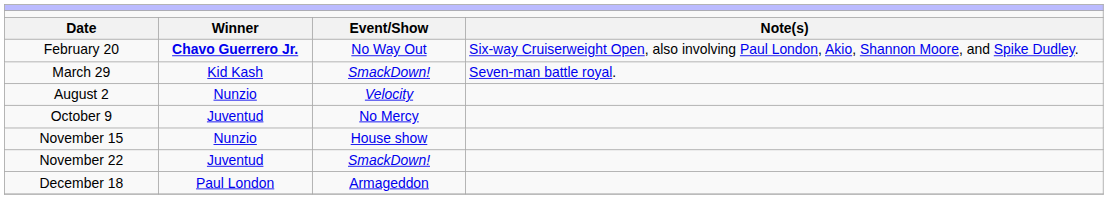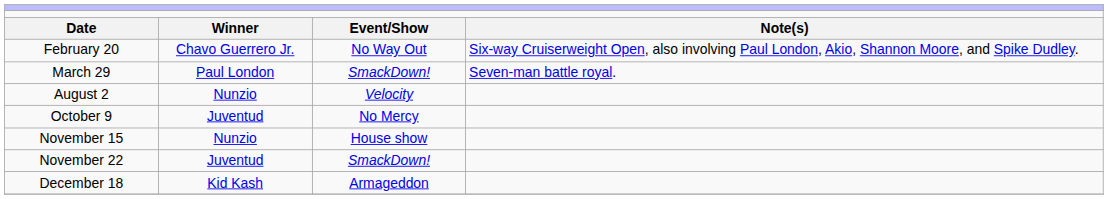 <table class="wikitable" style="text-align:center; width:100%;">
 <tr style="background:#BBF;">
 <td colspan="5"></td>
 </tr>
 <tr>
 <td colspan="5"><strong></strong></td>
 </tr>
 <tr>
 <th width=14%>Date</th>
 <th width=14%>Winner</th>
 <th width=14%>Event/Show</th>
 <th width=58%>Note(s)</th>
 </tr>
 <tr>
 <td>February 20</td>
-<td><strong><a href='#'>Chavo Guerrero Jr.</a></strong></td>
+<td><a href='#'>Chavo Guerrero Jr.</a></td>
 <td><a href='#'>No Way Out</a></td>
 <td align=left><a href='#'>Six-way Cruiserweight Open</a>, also involving <a href='#'>Paul London</a>, <a href='#'>Akio</a>, <a href='#'>Shannon Moore</a>, and <a href='#'>Spike Dudley</a>.</td>
 </tr>
 <tr>
 <td>March 29<br></td>
-<td><a href='#'>Kid Kash</a></td>
+<td><a href='#'>Paul London</a></td>
 <td><em><a href='#'>SmackDown!</a></em></td>
 <td align=left><a href='#'>Seven-man battle royal</a>.</td>
 </tr>
 <tr>
 <td>August 2</td>
 <td><a href='#'>Nunzio</a></td>
 <td><em><a href='#'>Velocity</a></em></td>
 <td></td>
 </tr>
 <tr>
 <td>October 9</td>
 <td><a href='#'>Juventud</a></td>
 <td><a href='#'>No Mercy</a></td>
 <td></td>
 </tr>
 <tr>
 <td>November 15</td>
 <td><a href='#'>Nunzio</a></td>
 <td><a href='#'>House show</a></td>
 <td></td>
 </tr>
 <tr>
 <td>November 22<br></td>
 <td><a href='#'>Juventud</a></td>
 <td><em><a href='#'>SmackDown!</a></em></td>
 <td></td>
 </tr>
 <tr>
 <td>December 18</td>
-<td><a href='#'>Paul London</a></td>
+<td><a href='#'>Kid Kash</a></td>
 <td><a href='#'>Armageddon</a></td>
 <td></td>
 </tr>
 <tr>
 </tr>
 </table>
